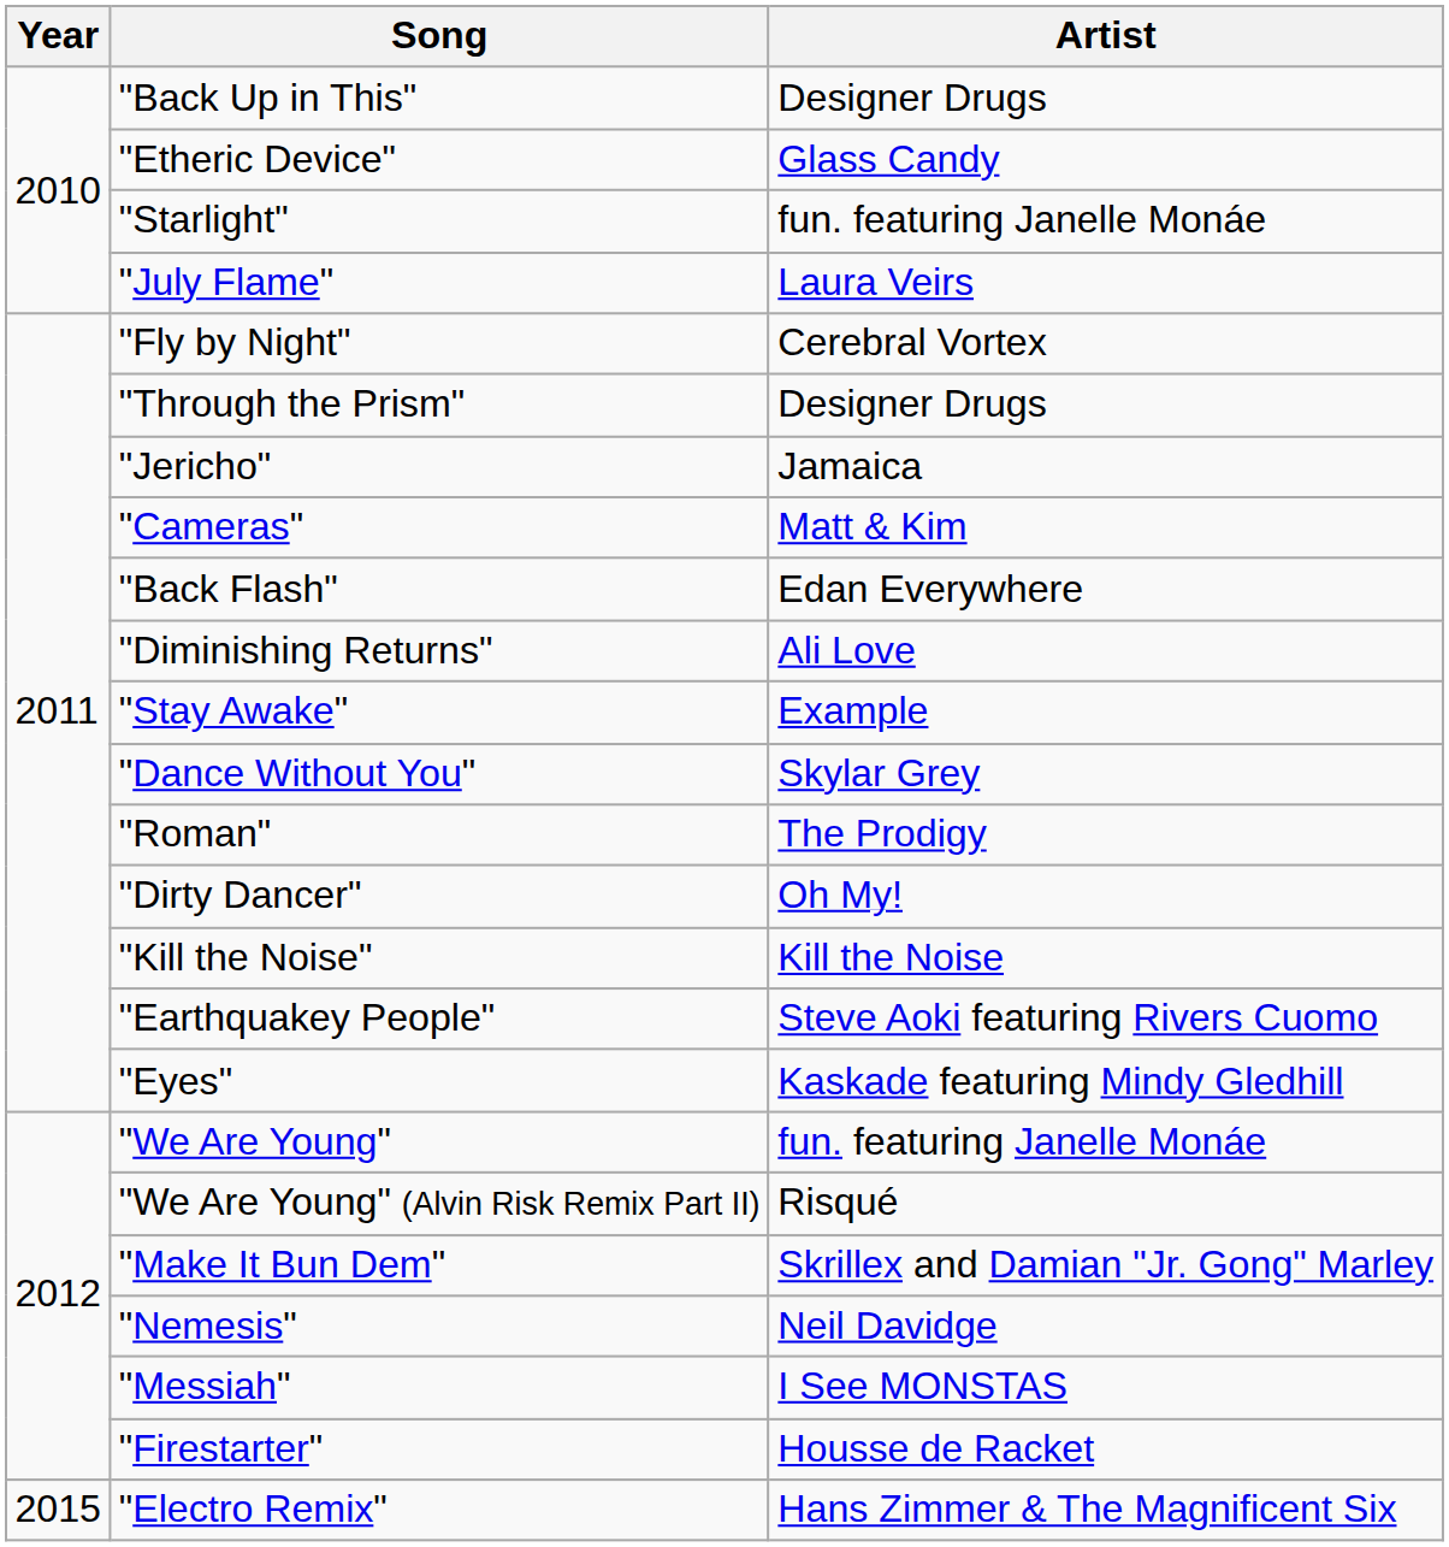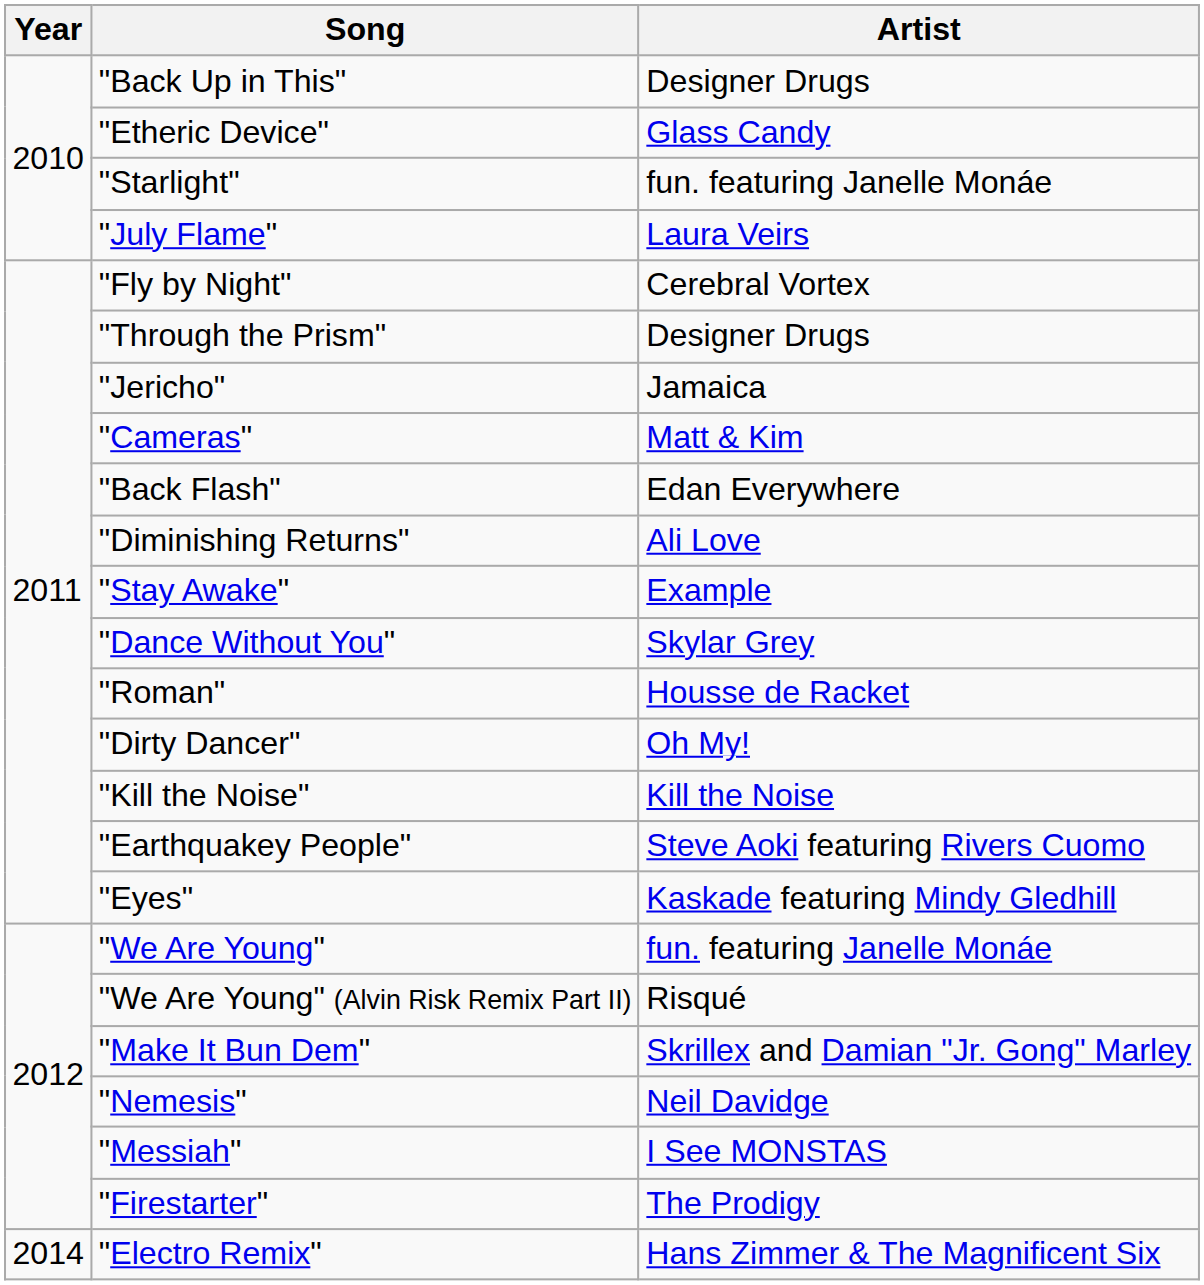 <table class="wikitable plainrowheaders">
 <tr>
 <th>Year</th>
 <th>Song</th>
 <th>Artist</th>
 </tr>
 <tr>
 <td rowspan=4>2010</td>
 <td>"Back Up in This"</td>
 <td>Designer Drugs</td>
 </tr>
 <tr>
 <td>"Etheric Device"</td>
 <td><a href='#'>Glass Candy</a></td>
 </tr>
 <tr>
 <td>"Starlight"</td>
 <td>fun. featuring Janelle Monáe</td>
 </tr>
 <tr>
 <td>"<a href='#'>July Flame</a>"</td>
 <td><a href='#'>Laura Veirs</a></td>
 </tr>
 <tr>
 <td rowspan=13>2011</td>
 <td>"Fly by Night"</td>
 <td>Cerebral Vortex</td>
 </tr>
 <tr>
 <td>"Through the Prism"</td>
 <td>Designer Drugs</td>
 </tr>
 <tr>
 <td>"Jericho"</td>
 <td>Jamaica</td>
 </tr>
 <tr>
 <td>"<a href='#'>Cameras</a>"</td>
 <td><a href='#'>Matt & Kim</a></td>
 </tr>
 <tr>
 <td>"Back Flash"</td>
 <td>Edan Everywhere</td>
 </tr>
 <tr>
 <td>"Diminishing Returns"</td>
 <td><a href='#'>Ali Love</a></td>
 </tr>
 <tr>
 <td>"<a href='#'>Stay Awake</a>"</td>
 <td><a href='#'>Example</a></td>
 </tr>
 <tr>
 <td>"<a href='#'>Dance Without You</a>"</td>
 <td><a href='#'>Skylar Grey</a></td>
 </tr>
 <tr>
 <td>"Roman"</td>
-<td><a href='#'>The Prodigy</a></td>
+<td><a href='#'>Housse de Racket</a></td>
 </tr>
 <tr>
 <td>"Dirty Dancer"</td>
 <td><a href='#'>Oh My!</a></td>
 </tr>
 <tr>
 <td>"Kill the Noise"</td>
 <td><a href='#'>Kill the Noise</a></td>
 </tr>
 <tr>
 <td>"Earthquakey People"</td>
 <td><a href='#'>Steve Aoki</a> featuring <a href='#'>Rivers Cuomo</a></td>
 </tr>
 <tr>
 <td>"Eyes"</td>
 <td><a href='#'>Kaskade</a> featuring <a href='#'>Mindy Gledhill</a></td>
 </tr>
 <tr>
 <td rowspan=6>2012</td>
 <td>"<a href='#'>We Are Young</a>"</td>
 <td><a href='#'>fun.</a> featuring <a href='#'>Janelle Monáe</a></td>
 </tr>
 <tr>
 <td>"We Are Young" <small>(Alvin Risk Remix Part II)</small></td>
 <td>Risqué</td>
 </tr>
 <tr>
 <td>"<a href='#'>Make It Bun Dem</a>"</td>
 <td><a href='#'>Skrillex</a> and <a href='#'>Damian "Jr. Gong" Marley</a></td>
 </tr>
 <tr>
 <td>"<a href='#'>Nemesis</a>"</td>
 <td><a href='#'>Neil Davidge</a></td>
 </tr>
 <tr>
 <td>"<a href='#'>Messiah</a>"</td>
 <td><a href='#'>I See MONSTAS</a></td>
 </tr>
 <tr>
 <td>"<a href='#'>Firestarter</a>"</td>
-<td><a href='#'>Housse de Racket</a></td>
+<td><a href='#'>The Prodigy</a></td>
 </tr>
 <tr>
-<td rowspan=1>2015</td>
+<td rowspan=1>2014</td>
 <td>"<a href='#'>Electro Remix</a>"</td>
 <td><a href='#'>Hans Zimmer & The Magnificent Six</a></td>
 </tr>
 </table>
